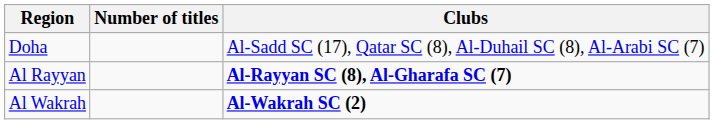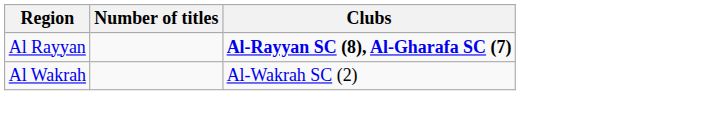 <table class="wikitable">
 <tr>
 <th>Region</th>
 <th>Number of titles</th>
 <th>Clubs</th>
-</tr>
-<tr>
-<td><a href='#'>Doha</a></td>
-<td></td>
-<td><a href='#'>Al-Sadd SC</a> (17), <a href='#'>Qatar SC</a> (8), <a href='#'>Al-Duhail SC</a> (8), <a href='#'>Al-Arabi SC</a> (7)</td>
 </tr>
 <tr>
 <td><a href='#'>Al Rayyan</a></td>
 <td></td>
 <td><strong><a href='#'>Al-Rayyan SC</a> (8), <a href='#'>Al-Gharafa SC</a> (7)</strong></td>
 </tr>
 <tr>
 <td><a href='#'>Al Wakrah</a></td>
 <td></td>
-<td><strong><a href='#'>Al-Wakrah SC</a> (2)</strong></td>
+<td><a href='#'>Al-Wakrah SC</a> (2)</td>
 </tr>
 </table>
